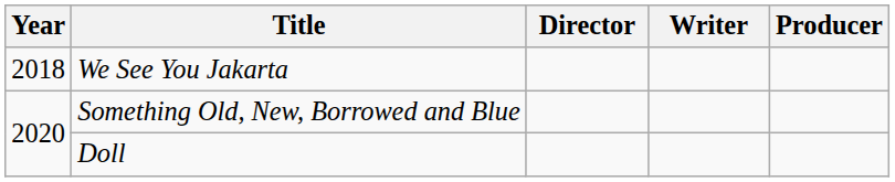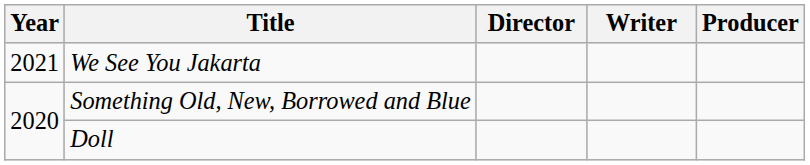 <table class="wikitable">
 <tr>
 <th>Year</th>
 <th>Title</th>
 <th width="65">Director</th>
 <th width="65">Writer</th>
 <th>Producer</th>
 </tr>
 <tr>
-<td>2018</td>
+<td>2021</td>
 <td><em>We See You Jakarta</em></td>
 <td></td>
 <td></td>
 <td></td>
 </tr>
 <tr>
 <td rowspan=2>2020</td>
 <td><em>Something Old, New, Borrowed and Blue</em></td>
 <td></td>
 <td></td>
 <td></td>
 </tr>
 <tr>
 <td><em>Doll</em></td>
 <td></td>
 <td></td>
 <td></td>
 </tr>
 </table>
